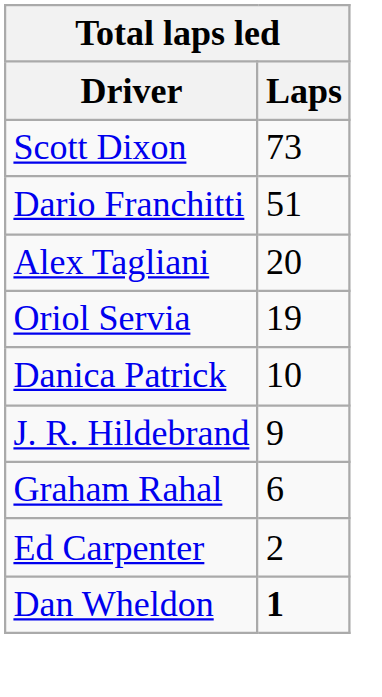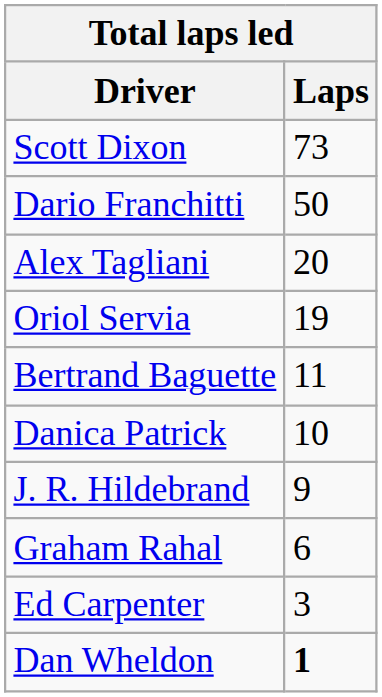 <table class="wikitable">
 <tr>
 <th colspan=2>Total laps led</th>
 </tr>
 <tr>
 <th>Driver</th>
 <th>Laps</th>
 </tr>
 <tr>
 <td><a href='#'>Scott Dixon</a></td>
 <td>73</td>
 </tr>
 <tr>
 <td><a href='#'>Dario Franchitti</a></td>
-<td>51</td>
+<td>50</td>
 </tr>
 <tr>
 <td><a href='#'>Alex Tagliani</a></td>
 <td>20</td>
 </tr>
 <tr>
 <td><a href='#'>Oriol Servia</a></td>
 <td>19</td>
+</tr>
+<tr>
+<td><a href='#'>Bertrand Baguette</a></td>
+<td>11</td>
 </tr>
 <tr>
 <td><a href='#'>Danica Patrick</a></td>
 <td>10</td>
 </tr>
 <tr>
 <td><a href='#'>J. R. Hildebrand</a></td>
 <td>9</td>
 </tr>
 <tr>
 <td><a href='#'>Graham Rahal</a></td>
 <td>6</td>
 </tr>
 <tr>
 <td><a href='#'>Ed Carpenter</a></td>
-<td>2</td>
+<td>3</td>
 </tr>
 <tr>
 <td><a href='#'>Dan Wheldon</a></td>
 <td><strong>1</strong></td>
 </tr>
 </table>
